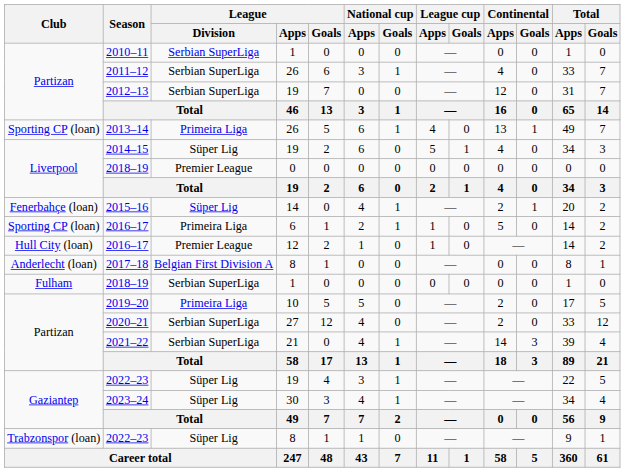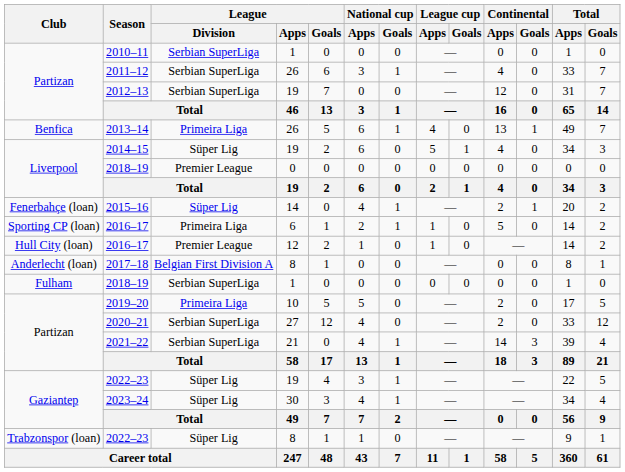 <table class="wikitable" style="text-align:center">
 <tr>
 <th rowspan=2>Club</th>
 <th rowspan=2>Season</th>
 <th colspan=3>League</th>
 <th colspan=2>National cup</th>
 <th colspan=2>League cup</th>
 <th colspan=2>Continental</th>
 <th colspan=2>Total</th>
 </tr>
 <tr>
 <th>Division</th>
 <th>Apps</th>
 <th>Goals</th>
 <th>Apps</th>
 <th>Goals</th>
 <th>Apps</th>
 <th>Goals</th>
 <th>Apps</th>
 <th>Goals</th>
 <th>Apps</th>
 <th>Goals</th>
 </tr>
 <tr>
 <td rowspan="4"><a href='#'>Partizan</a></td>
 <td><a href='#'>2010–11</a></td>
 <td><a href='#'>Serbian SuperLiga</a></td>
 <td>1</td>
 <td>0</td>
 <td>0</td>
 <td>0</td>
 <td colspan="2">—</td>
 <td>0</td>
 <td>0</td>
 <td>1</td>
 <td>0</td>
 </tr>
 <tr>
 <td><a href='#'>2011–12</a></td>
 <td>Serbian SuperLiga</td>
 <td>26</td>
 <td>6</td>
 <td>3</td>
 <td>1</td>
 <td colspan="2">—</td>
 <td>4</td>
 <td>0</td>
 <td>33</td>
 <td>7</td>
 </tr>
 <tr>
 <td><a href='#'>2012–13</a></td>
 <td>Serbian SuperLiga</td>
 <td>19</td>
 <td>7</td>
 <td>0</td>
 <td>0</td>
 <td colspan="2">—</td>
 <td>12</td>
 <td>0</td>
 <td>31</td>
 <td>7</td>
 </tr>
 <tr>
 <th colspan="2">Total</th>
 <th>46</th>
 <th>13</th>
 <th>3</th>
 <th>1</th>
 <th colspan="2">—</th>
 <th>16</th>
 <th>0</th>
 <th>65</th>
 <th>14</th>
 </tr>
 <tr>
-<td><a href='#'>Sporting CP</a> (loan)</td>
+<td><a href='#'>Benfica</a></td>
 <td><a href='#'>2013–14</a></td>
 <td><a href='#'>Primeira Liga</a></td>
 <td>26</td>
 <td>5</td>
 <td>6</td>
 <td>1</td>
 <td>4</td>
 <td>0</td>
 <td>13</td>
 <td>1</td>
 <td>49</td>
 <td>7</td>
 </tr>
 <tr>
 <td rowspan="3"><a href='#'>Liverpool</a></td>
 <td><a href='#'>2014–15</a></td>
 <td>Süper Lig</td>
 <td>19</td>
 <td>2</td>
 <td>6</td>
 <td>0</td>
 <td>5</td>
 <td>1</td>
 <td>4</td>
 <td>0</td>
 <td>34</td>
 <td>3</td>
 </tr>
 <tr>
 <td><a href='#'>2018–19</a></td>
 <td>Premier League</td>
 <td>0</td>
 <td>0</td>
 <td>0</td>
 <td>0</td>
 <td>0</td>
 <td>0</td>
 <td>0</td>
 <td>0</td>
 <td>0</td>
 <td>0</td>
 </tr>
 <tr>
 <th colspan="2">Total</th>
 <th>19</th>
 <th>2</th>
 <th>6</th>
 <th>0</th>
 <th>2</th>
 <th>1</th>
 <th>4</th>
 <th>0</th>
 <th>34</th>
 <th>3</th>
 </tr>
 <tr>
 <td><a href='#'>Fenerbahçe</a> (loan)</td>
 <td><a href='#'>2015–16</a></td>
 <td><a href='#'>Süper Lig</a></td>
 <td>14</td>
 <td>0</td>
 <td>4</td>
 <td>1</td>
 <td colspan="2">—</td>
 <td>2</td>
 <td>1</td>
 <td>20</td>
 <td>2</td>
 </tr>
 <tr>
 <td><a href='#'>Sporting CP</a> (loan)</td>
 <td><a href='#'>2016–17</a></td>
 <td>Primeira Liga</td>
 <td>6</td>
 <td>1</td>
 <td>2</td>
 <td>1</td>
 <td>1</td>
 <td>0</td>
 <td>5</td>
 <td>0</td>
 <td>14</td>
 <td>2</td>
 </tr>
 <tr>
 <td><a href='#'>Hull City</a> (loan)</td>
 <td><a href='#'>2016–17</a></td>
 <td>Premier League</td>
 <td>12</td>
 <td>2</td>
 <td>1</td>
 <td>0</td>
 <td>1</td>
 <td>0</td>
 <td colspan="2">—</td>
 <td>14</td>
 <td>2</td>
 </tr>
 <tr>
 <td><a href='#'>Anderlecht</a> (loan)</td>
 <td><a href='#'>2017–18</a></td>
 <td><a href='#'>Belgian First Division A</a></td>
 <td>8</td>
 <td>1</td>
 <td>0</td>
 <td>0</td>
 <td colspan="2">—</td>
 <td>0</td>
 <td>0</td>
 <td>8</td>
 <td>1</td>
 </tr>
 <tr>
 <td><a href='#'>Fulham</a></td>
 <td><a href='#'>2018–19</a></td>
 <td>Serbian SuperLiga</td>
 <td>1</td>
 <td>0</td>
 <td>0</td>
 <td>0</td>
 <td>0</td>
 <td>0</td>
 <td>0</td>
 <td>0</td>
 <td>1</td>
 <td>0</td>
 </tr>
 <tr>
 <td rowspan="4">Partizan</td>
 <td><a href='#'>2019–20</a></td>
 <td><a href='#'>Primeira Liga</a></td>
 <td>10</td>
 <td>5</td>
 <td>5</td>
 <td>0</td>
 <td colspan="2">—</td>
 <td>2</td>
 <td>0</td>
 <td>17</td>
 <td>5</td>
 </tr>
 <tr>
 <td><a href='#'>2020–21</a></td>
 <td>Serbian SuperLiga</td>
 <td>27</td>
 <td>12</td>
 <td>4</td>
 <td>0</td>
 <td colspan="2">—</td>
 <td>2</td>
 <td>0</td>
 <td>33</td>
 <td>12</td>
 </tr>
 <tr>
 <td><a href='#'>2021–22</a></td>
 <td>Serbian SuperLiga</td>
 <td>21</td>
 <td>0</td>
 <td>4</td>
 <td>1</td>
 <td colspan="2">—</td>
 <td>14</td>
 <td>3</td>
 <td>39</td>
 <td>4</td>
 </tr>
 <tr>
 <th colspan="2">Total</th>
 <th>58</th>
 <th>17</th>
 <th>13</th>
 <th>1</th>
 <th colspan="2">—</th>
 <th>18</th>
 <th>3</th>
 <th>89</th>
 <th>21</th>
 </tr>
 <tr>
 <td rowspan="3"><a href='#'>Gaziantep</a></td>
 <td><a href='#'>2022–23</a></td>
 <td>Süper Lig</td>
 <td>19</td>
 <td>4</td>
 <td>3</td>
 <td>1</td>
 <td colspan="2">—</td>
 <td colspan="2">—</td>
 <td>22</td>
 <td>5</td>
 </tr>
 <tr>
 <td><a href='#'>2023–24</a></td>
 <td>Süper Lig</td>
 <td>30</td>
 <td>3</td>
 <td>4</td>
 <td>1</td>
 <td colspan="2">—</td>
 <td colspan="2">—</td>
 <td>34</td>
 <td>4</td>
 </tr>
 <tr>
 <th colspan="2">Total</th>
 <th>49</th>
 <th>7</th>
 <th>7</th>
 <th>2</th>
 <th colspan="2">—</th>
 <th>0</th>
 <th>0</th>
 <th>56</th>
 <th>9</th>
 </tr>
 <tr>
 <td><a href='#'>Trabzonspor</a> (loan)</td>
 <td><a href='#'>2022–23</a></td>
 <td>Süper Lig</td>
 <td>8</td>
 <td>1</td>
 <td>1</td>
 <td>0</td>
 <td colspan="2">—</td>
 <td colspan="2">—</td>
 <td>9</td>
 <td>1</td>
 </tr>
 <tr>
 <th colspan="3">Career total</th>
 <th>247</th>
 <th>48</th>
 <th>43</th>
 <th>7</th>
 <th>11</th>
 <th>1</th>
 <th>58</th>
 <th>5</th>
 <th>360</th>
 <th>61</th>
 </tr>
 </table>
